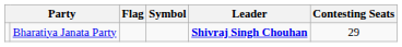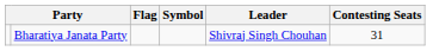 <table class="wikitable" style="text-align:center">
 <tr>
 <th colspan="2">Party</th>
 <th>Flag</th>
 <th>Symbol</th>
 <th>Leader</th>
 <th>Contesting Seats</th>
 </tr>
 <tr>
 <td></td>
 <td><a href='#'>Bharatiya Janata Party</a></td>
 <td></td>
 <td></td>
-<td><strong><a href='#'>Shivraj Singh Chouhan</a></strong></td>
-<td>29</td>
+<td><a href='#'>Shivraj Singh Chouhan</a></td>
+<td>31</td>
 </tr>
 </table>
